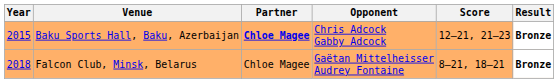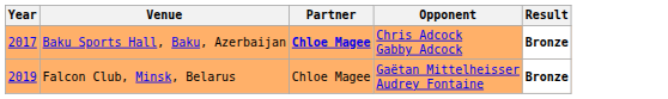 <table class="sortable wikitable" style="font-size: 90%;">
 <tr>
 <th>Year</th>
 <th>Venue</th>
 <th>Partner</th>
 <th>Opponent</th>
-<th>Score</th>
 <th>Result</th>
 </tr>
 <tr style="background:#FFB069">
-<td align="center"><a href='#'>2015</a></td>
+<td align="center"><a href='#'>2017</a></td>
 <td align="left"><a href='#'>Baku Sports Hall</a>, <a href='#'>Baku</a>, Azerbaijan</td>
 <td align="left"><strong> <a href='#'>Chloe Magee</a></strong></td>
 <td align="left"> <a href='#'>Chris Adcock</a><br> <a href='#'>Gabby Adcock</a></td>
-<td align="left">12–21, 21–23</td>
 <td style="text-align:left; background:white"> <strong>Bronze</strong></td>
 </tr>
 <tr style="background:#FFB069">
-<td align="center"><a href='#'>2018</a></td>
+<td align="center"><a href='#'>2019</a></td>
 <td align="left">Falcon Club, <a href='#'>Minsk</a>, Belarus</td>
 <td align="left"> Chloe Magee</td>
 <td align="left"> <a href='#'>Gaëtan Mittelheisser</a><br> <a href='#'>Audrey Fontaine</a></td>
-<td align="left">8–21, 18–21</td>
 <td style="text-align:left; background:white"> <strong>Bronze</strong></td>
 </tr>
 </table>
